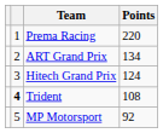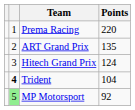 <table class="wikitable" style="font-size: 85%;">
 <tr>
 <th></th>
 <th></th>
 <th>Team</th>
 <th>Points</th>
 </tr>
 <tr>
 <td align="left"></td>
 <td align="center">1</td>
 <td> <a href='#'>Prema Racing</a></td>
 <td>220</td>
 </tr>
 <tr>
 <td align="left"></td>
 <td align="center">2</td>
 <td> <a href='#'>ART Grand Prix</a></td>
-<td>134</td>
+<td>135</td>
 </tr>
 <tr>
 <td align="left"></td>
 <td align="center">3</td>
 <td> <a href='#'>Hitech Grand Prix</a></td>
 <td>124</td>
 </tr>
 <tr>
 <td align="left"></td>
 <td align="center"><strong>4</strong></td>
 <td> <a href='#'>Trident</a></td>
-<td>108</td>
+<td>104</td>
 </tr>
 <tr>
 <td align="left"></td>
-<td align="center">5</td>
+<td align="center" style="background: lightgreen;">5</td>
 <td> <a href='#'>MP Motorsport</a></td>
 <td>92</td>
 </tr>
 </table>
